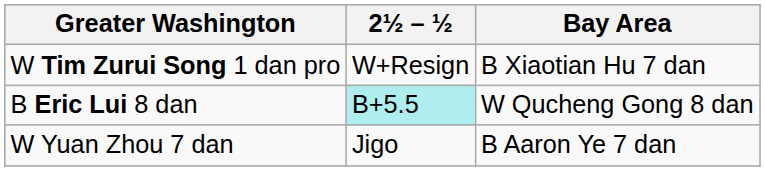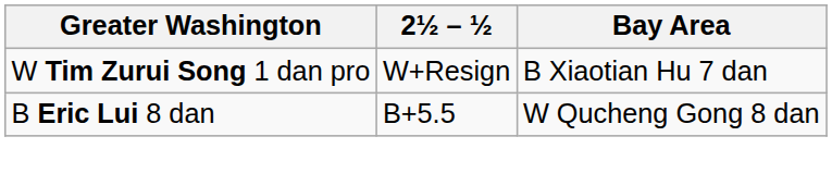 <table class="wikitable">
 <tr>
 <th>Greater Washington</th>
 <th>2½ – ½</th>
 <th>Bay Area</th>
 </tr>
 <tr>
 <td>W <strong>Tim Zurui Song</strong> 1 dan pro</td>
 <td>W+Resign</td>
 <td>B Xiaotian Hu 7 dan</td>
 </tr>
 <tr>
 <td>B <strong>Eric Lui</strong> 8 dan</td>
-<td style="background: paleturquoise;">B+5.5</td>
+<td>B+5.5</td>
 <td>W Qucheng Gong 8 dan</td>
 </tr>
-<tr>
-<td>W Yuan Zhou 7 dan</td>
-<td>Jigo</td>
-<td>B Aaron Ye 7 dan</td>
-</tr>
 </table>
